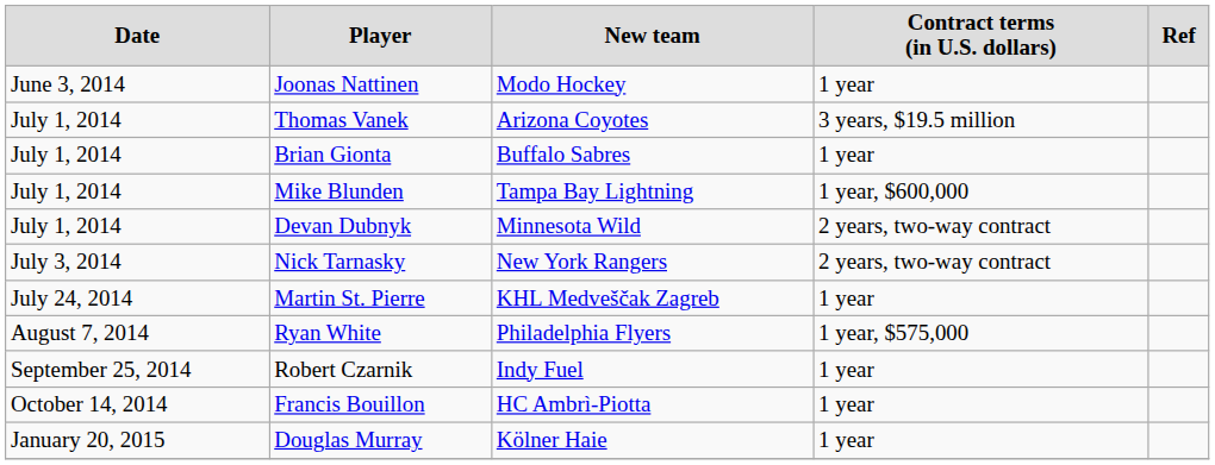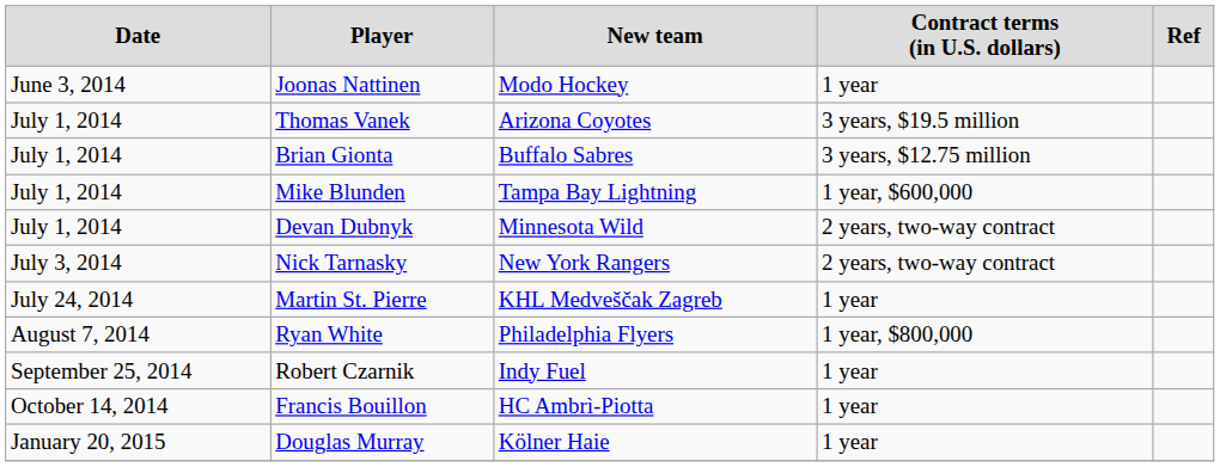 <table class="wikitable" width=97%>
 <tr align="center" bgcolor="#dddddd">
 <td><strong>Date</strong></td>
 <td><strong>Player</strong></td>
 <td><strong>New team</strong></td>
 <td><strong>Contract terms</strong><br><strong>(in U.S. dollars)</strong></td>
 <td><strong>Ref</strong></td>
 </tr>
 <tr>
 <td>June 3, 2014</td>
 <td><a href='#'>Joonas Nattinen</a></td>
 <td><a href='#'>Modo Hockey</a></td>
 <td>1 year</td>
 <td></td>
 </tr>
 <tr>
 <td>July 1, 2014</td>
 <td><a href='#'>Thomas Vanek</a></td>
 <td><a href='#'>Arizona Coyotes</a></td>
 <td>3 years, $19.5 million</td>
 <td></td>
 </tr>
 <tr>
 <td>July 1, 2014</td>
 <td><a href='#'>Brian Gionta</a></td>
 <td><a href='#'>Buffalo Sabres</a></td>
-<td>1 year</td>
+<td>3 years, $12.75 million</td>
 <td></td>
 </tr>
 <tr>
 <td>July 1, 2014</td>
 <td><a href='#'>Mike Blunden</a></td>
 <td><a href='#'>Tampa Bay Lightning</a></td>
 <td>1 year, $600,000</td>
 <td></td>
 </tr>
 <tr>
 <td>July 1, 2014</td>
 <td><a href='#'>Devan Dubnyk</a></td>
 <td><a href='#'>Minnesota Wild</a></td>
 <td>2 years, two-way contract</td>
 <td></td>
 </tr>
 <tr>
 <td>July 3, 2014</td>
 <td><a href='#'>Nick Tarnasky</a></td>
 <td><a href='#'>New York Rangers</a></td>
 <td>2 years, two-way contract</td>
 <td></td>
 </tr>
 <tr>
 <td>July 24, 2014</td>
 <td><a href='#'>Martin St. Pierre</a></td>
 <td><a href='#'>KHL Medveščak Zagreb</a></td>
 <td>1 year</td>
 <td></td>
 </tr>
 <tr>
 <td>August 7, 2014</td>
 <td><a href='#'>Ryan White</a></td>
 <td><a href='#'>Philadelphia Flyers</a></td>
-<td>1 year, $575,000</td>
+<td>1 year, $800,000</td>
 <td></td>
 </tr>
 <tr>
 <td>September 25, 2014</td>
 <td>Robert Czarnik</td>
 <td><a href='#'>Indy Fuel</a></td>
 <td>1 year</td>
 <td></td>
 </tr>
 <tr>
 <td>October 14, 2014</td>
 <td><a href='#'>Francis Bouillon</a></td>
 <td><a href='#'>HC Ambrì-Piotta</a></td>
 <td>1 year</td>
 <td></td>
 </tr>
 <tr>
 <td>January 20, 2015</td>
 <td><a href='#'>Douglas Murray</a></td>
 <td><a href='#'>Kölner Haie</a></td>
 <td>1 year</td>
 <td></td>
 </tr>
 <tr>
 </tr>
 </table>
